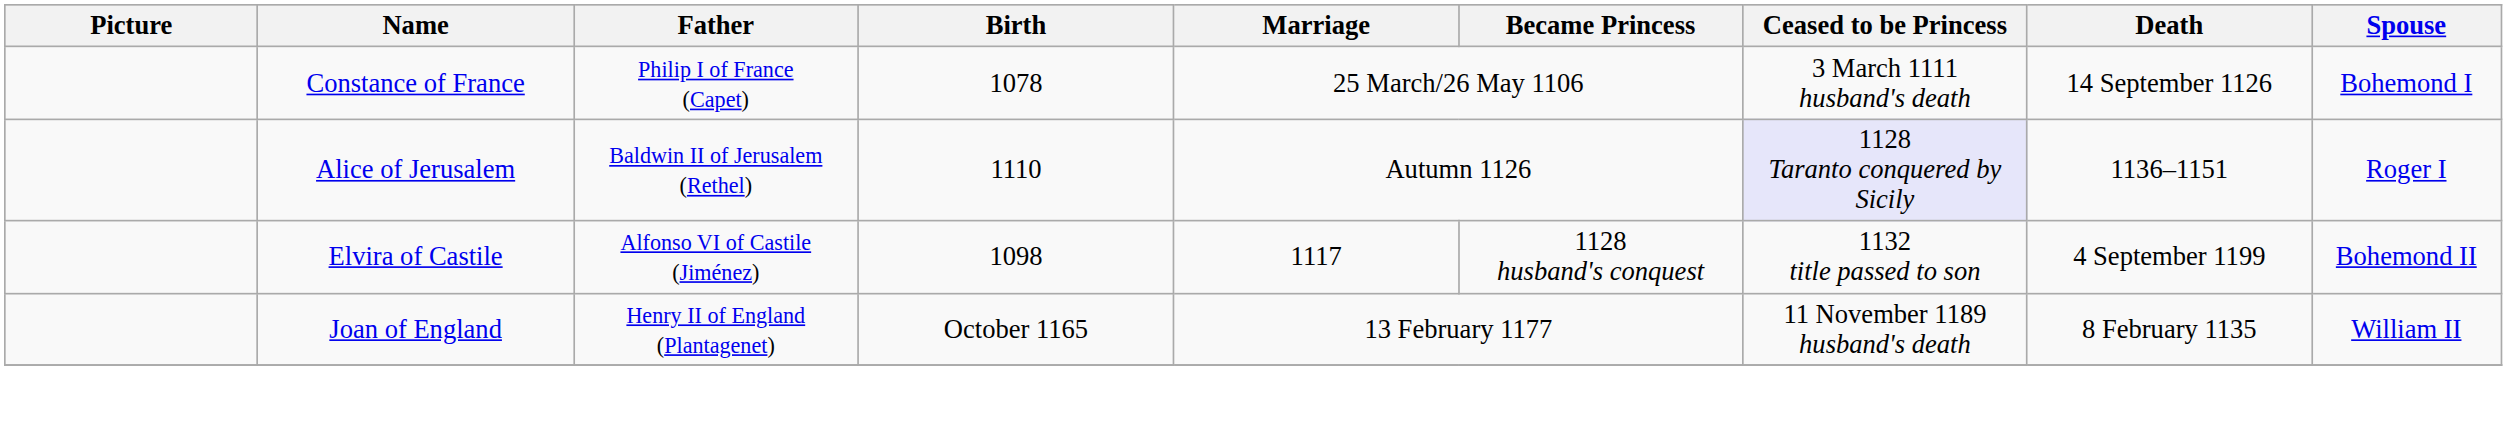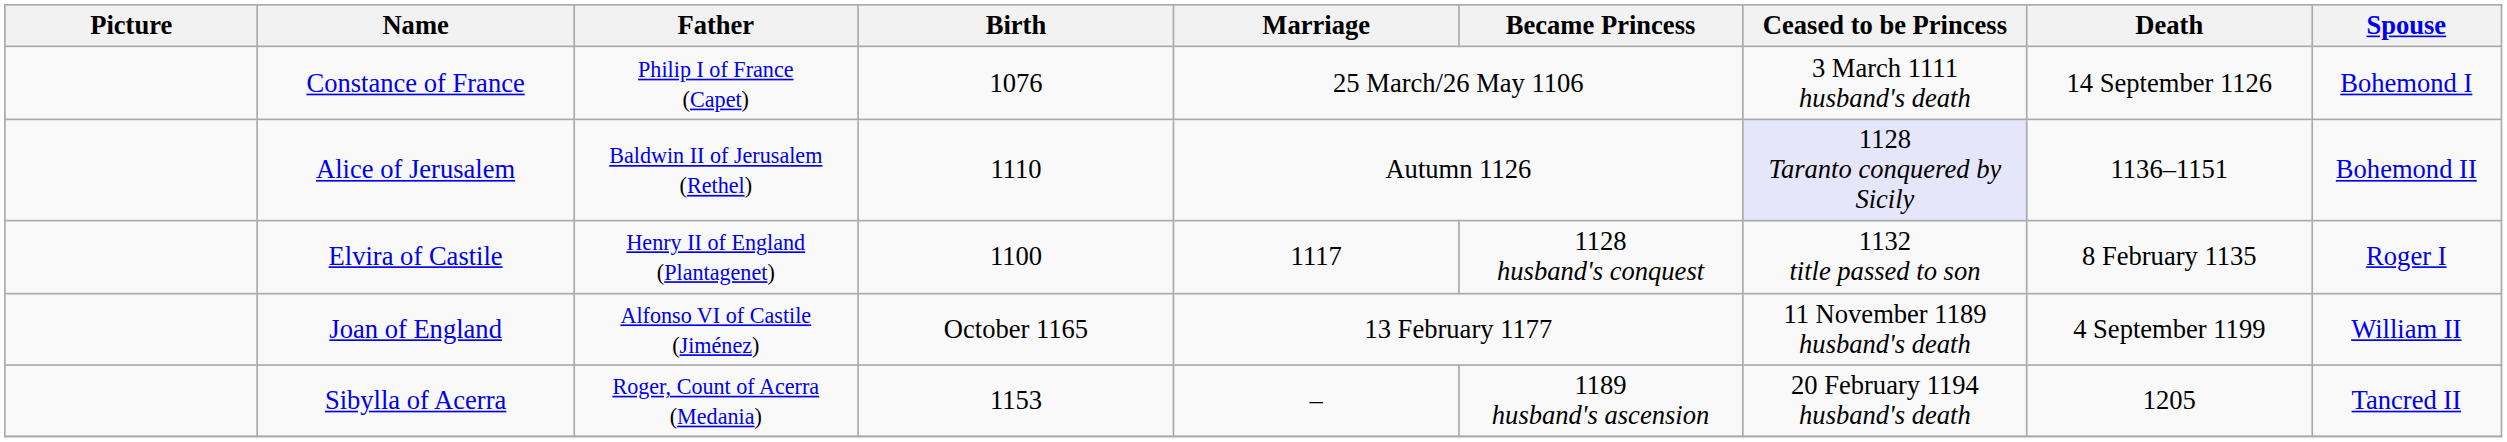 <table width=95% class="wikitable">
 <tr>
 <th width = "8%">Picture</th>
 <th width = "10%">Name</th>
 <th width = "9%">Father</th>
 <th width = "10%">Birth</th>
 <th width = "9%">Marriage</th>
 <th width = "9%">Became Princess</th>
 <th width = "9%">Ceased to be Princess</th>
 <th width = "9%">Death</th>
 <th width = "6%"><a href='#'>Spouse</a></th>
 </tr>
 <tr>
 <td align="center"></td>
 <td align="center"><a href='#'>Constance of France</a></td>
 <td align="center"><small><a href='#'>Philip I of France</a><br>(<a href='#'>Capet</a>)</small></td>
-<td align="center">1078</td>
+<td align="center">1076</td>
 <td align="center" colspan="2">25 March/26 May 1106</td>
 <td align="center">3 March 1111<br><em>husband's death</em></td>
 <td align="center">14 September 1126</td>
 <td align="center"><a href='#'>Bohemond I</a></td>
 </tr>
 <tr>
 <td align="center"></td>
 <td align="center"><a href='#'>Alice of Jerusalem</a></td>
 <td align="center"><small><a href='#'>Baldwin II of Jerusalem</a><br>(<a href='#'>Rethel</a>)</small></td>
 <td align="center">1110</td>
 <td align="center" colspan="2">Autumn 1126</td>
 <td align="center" style="background: lavender;">1128<br><em>Taranto conquered by Sicily</em></td>
 <td align="center">1136–1151</td>
+<td align="center"><a href='#'>Bohemond II</a></td>
+</tr>
+<tr>
+<td align="center"></td>
+<td align="center"><a href='#'>Elvira of Castile</a></td>
+<td align="center"><small><a href='#'>Henry II of England</a><br>(<a href='#'>Plantagenet</a>)</small></td>
+<td align="center">1100</td>
+<td align="center">1117</td>
+<td align="center">1128<br><em>husband's conquest</em></td>
+<td align="center">1132<br><em>title passed to son</em></td>
+<td align="center">8 February 1135</td>
 <td align="center"><a href='#'>Roger I</a></td>
 </tr>
 <tr>
 <td align="center"></td>
-<td align="center"><a href='#'>Elvira of Castile</a></td>
+<td align="center"><a href='#'>Joan of England</a></td>
 <td align="center"><small><a href='#'>Alfonso VI of Castile</a><br>(<a href='#'>Jiménez</a>)</small></td>
-<td align="center">1098</td>
-<td align="center">1117</td>
-<td align="center">1128<br><em>husband's conquest</em></td>
-<td align="center">1132<br><em>title passed to son</em></td>
+<td align="center">October 1165</td>
+<td align="center" colspan="2">13 February 1177</td>
+<td align="center">11 November 1189<br><em>husband's death</em></td>
 <td align="center">4 September 1199</td>
-<td align="center"><a href='#'>Bohemond II</a></td>
+<td align="center"><a href='#'>William II</a></td>
 </tr>
 <tr>
 <td align="center"></td>
-<td align="center"><a href='#'>Joan of England</a></td>
-<td align="center"><small><a href='#'>Henry II of England</a><br>(<a href='#'>Plantagenet</a>)</small></td>
-<td align="center">October 1165</td>
-<td align="center" colspan="2">13 February 1177</td>
-<td align="center">11 November 1189<br><em>husband's death</em></td>
-<td align="center">8 February 1135</td>
-<td align="center"><a href='#'>William II</a></td>
+<td align="center"><a href='#'>Sibylla of Acerra</a></td>
+<td align="center"><small><a href='#'>Roger, Count of Acerra</a><br>(<a href='#'>Medania</a>)</small></td>
+<td align="center">1153</td>
+<td align="center">–</td>
+<td align="center">1189<br><em>husband's ascension</em></td>
+<td align="center">20 February 1194<br><em>husband's death</em></td>
+<td align="center">1205</td>
+<td align="center"><a href='#'>Tancred II</a></td>
 </tr>
 <tr>
 </tr>
 </table>
